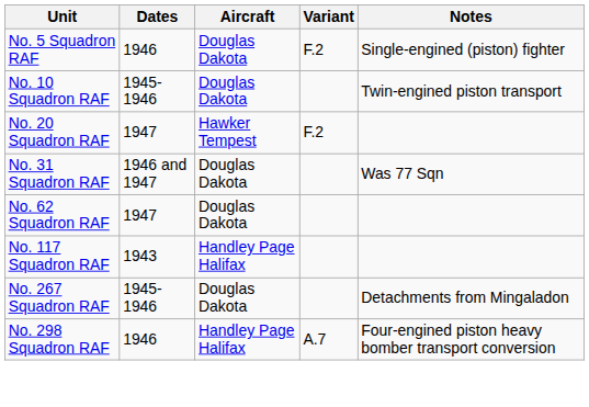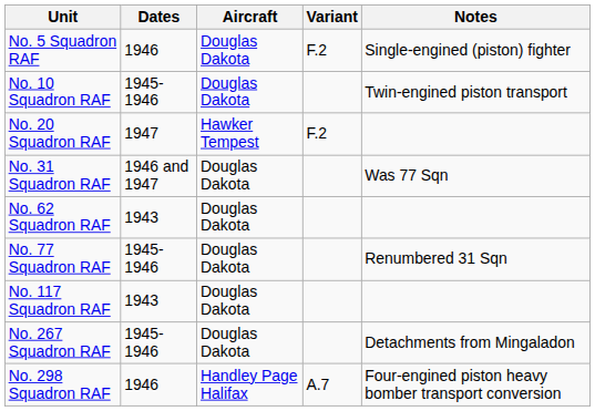 <table class="wikitable">
 <tr>
 <th>Unit</th>
 <th>Dates</th>
 <th>Aircraft</th>
 <th>Variant</th>
 <th>Notes</th>
 </tr>
 <tr>
 <td><a href='#'>No. 5 Squadron RAF</a></td>
 <td>1946</td>
 <td><a href='#'>Douglas Dakota</a></td>
 <td>F.2</td>
 <td>Single-engined (piston) fighter</td>
 </tr>
 <tr>
 <td><a href='#'>No. 10 Squadron RAF</a></td>
 <td>1945-1946</td>
 <td><a href='#'>Douglas Dakota</a></td>
 <td></td>
 <td>Twin-engined piston transport</td>
 </tr>
 <tr>
 <td><a href='#'>No. 20 Squadron RAF</a></td>
 <td>1947</td>
 <td><a href='#'>Hawker Tempest</a></td>
 <td>F.2</td>
 <td></td>
 </tr>
 <tr>
 <td><a href='#'>No. 31 Squadron RAF</a></td>
 <td>1946 and 1947</td>
 <td>Douglas Dakota</td>
 <td></td>
 <td>Was 77 Sqn</td>
 </tr>
 <tr>
 <td><a href='#'>No. 62 Squadron RAF</a></td>
-<td>1947</td>
+<td>1943</td>
 <td>Douglas Dakota</td>
 <td></td>
 <td></td>
 </tr>
 <tr>
+<td><a href='#'>No. 77 Squadron RAF</a></td>
+<td>1945-1946</td>
+<td>Douglas Dakota</td>
+<td></td>
+<td>Renumbered 31 Sqn</td>
+</tr>
+<tr>
 <td><a href='#'>No. 117 Squadron RAF</a></td>
 <td>1943</td>
-<td><a href='#'>Handley Page Halifax</a></td>
+<td>Douglas Dakota</td>
 <td></td>
 <td></td>
 </tr>
 <tr>
 <td><a href='#'>No. 267 Squadron RAF</a></td>
 <td>1945-1946</td>
 <td>Douglas Dakota</td>
 <td></td>
 <td>Detachments from Mingaladon</td>
 </tr>
 <tr>
 <td><a href='#'>No. 298 Squadron RAF</a></td>
 <td>1946</td>
 <td><a href='#'>Handley Page Halifax</a></td>
 <td>A.7</td>
 <td>Four-engined piston heavy bomber transport conversion</td>
 </tr>
 </table>
